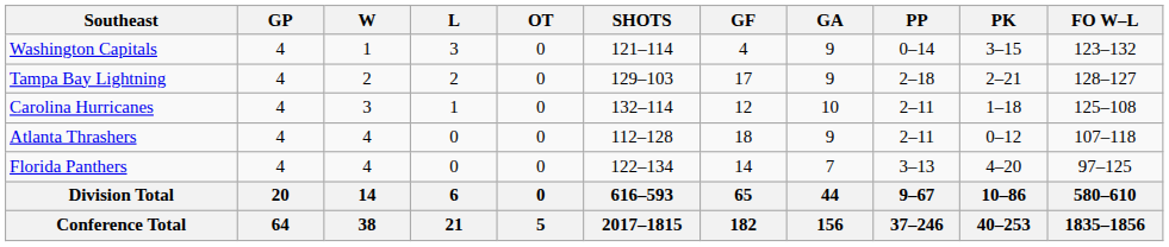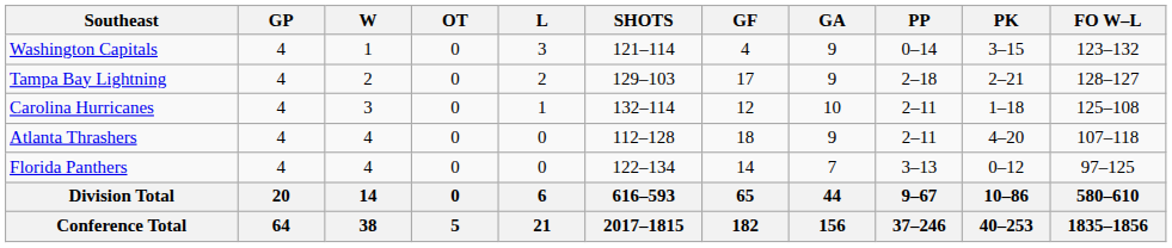 <table class="wikitable" style="text-align:center; width:65em; font-size:85%;">
 <tr>
 <th width="20%">Southeast</th>
 <th width="7.5%">GP</th>
 <th width="7.5%">W</th>
+<th width="7.5%">OT</th>
 <th width="7.5%">L</th>
-<th width="7.5%">OT</th>
 <th width="10%">SHOTS</th>
 <th width="7.5%">GF</th>
 <th width="7.5%">GA</th>
 <th width="7.5%">PP</th>
 <th width="7.5%">PK</th>
 <th width="10%">FO W–L</th>
 </tr>
 <tr>
 <td align=left><a href='#'>Washington Capitals</a></td>
 <td>4</td>
 <td>1</td>
+<td>0</td>
 <td>3</td>
-<td>0</td>
 <td>121–114</td>
 <td>4</td>
 <td>9</td>
 <td>0–14</td>
 <td>3–15</td>
 <td>123–132</td>
 </tr>
 <tr>
 <td align=left><a href='#'>Tampa Bay Lightning</a></td>
 <td>4</td>
 <td>2</td>
+<td>0</td>
 <td>2</td>
-<td>0</td>
 <td>129–103</td>
 <td>17</td>
 <td>9</td>
 <td>2–18</td>
 <td>2–21</td>
 <td>128–127</td>
 </tr>
 <tr>
 <td align=left><a href='#'>Carolina Hurricanes</a></td>
 <td>4</td>
 <td>3</td>
+<td>0</td>
 <td>1</td>
-<td>0</td>
 <td>132–114</td>
 <td>12</td>
 <td>10</td>
 <td>2–11</td>
 <td>1–18</td>
 <td>125–108</td>
 </tr>
 <tr>
 <td align=left><a href='#'>Atlanta Thrashers</a></td>
 <td>4</td>
 <td>4</td>
 <td>0</td>
 <td>0</td>
 <td>112–128</td>
 <td>18</td>
 <td>9</td>
 <td>2–11</td>
-<td>0–12</td>
+<td>4–20</td>
 <td>107–118</td>
 </tr>
 <tr>
 <td align=left><a href='#'>Florida Panthers</a></td>
 <td>4</td>
 <td>4</td>
 <td>0</td>
 <td>0</td>
 <td>122–134</td>
 <td>14</td>
 <td>7</td>
 <td>3–13</td>
-<td>4–20</td>
+<td>0–12</td>
 <td>97–125</td>
 </tr>
 <tr>
 <th>Division Total</th>
 <th>20</th>
 <th>14</th>
+<th>0</th>
 <th>6</th>
-<th>0</th>
 <th>616–593</th>
 <th>65</th>
 <th>44</th>
 <th>9–67</th>
 <th>10–86</th>
 <th>580–610</th>
 </tr>
 <tr>
 <th>Conference Total</th>
 <th>64</th>
 <th>38</th>
+<th>5</th>
 <th>21</th>
-<th>5</th>
 <th>2017–1815</th>
 <th>182</th>
 <th>156</th>
 <th>37–246</th>
 <th>40–253</th>
 <th>1835–1856</th>
 </tr>
 </table>
